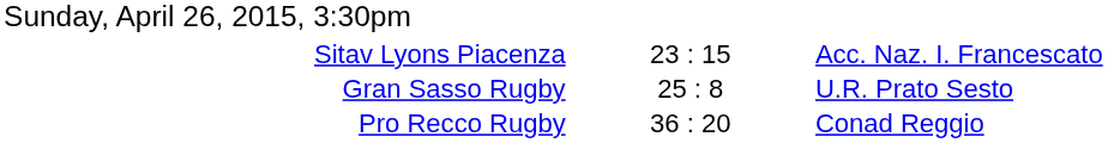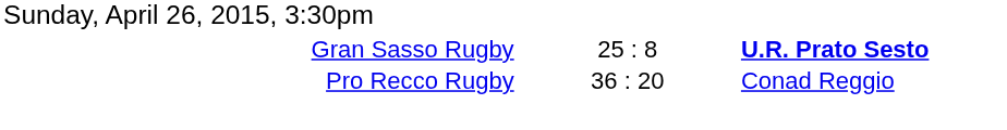 <table style="width:70%;" cellspacing="1">
 <tr>
 <th width=35%></th>
 <th width=15%></th>
 <th></th>
 </tr>
 <tr>
 <td>Sunday, April 26, 2015, 3:30pm</td>
 </tr>
 <tr style=font-size:90%>
-<td align=right><a href='#'>Sitav Lyons Piacenza</a></td>
-<td align=center>23 : 15</td>
-<td><a href='#'>Acc. Naz. I. Francescato</a></td>
-</tr>
-<tr style=font-size:90%>
 <td align=right><a href='#'>Gran Sasso Rugby</a></td>
 <td align=center>25 : 8</td>
-<td><a href='#'>U.R. Prato Sesto</a></td>
+<td><strong><a href='#'>U.R. Prato Sesto</a></strong></td>
 </tr>
 <tr style=font-size:90%>
 <td align=right><a href='#'>Pro Recco Rugby</a></td>
 <td align=center>36 : 20</td>
 <td><a href='#'>Conad Reggio</a></td>
 </tr>
 </table>
